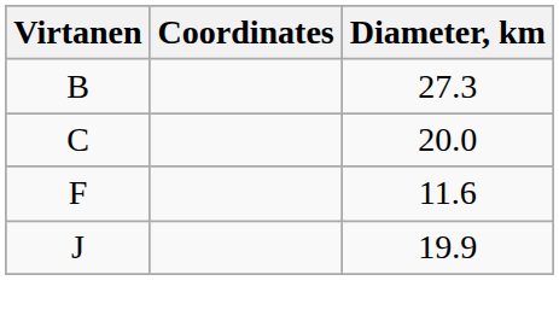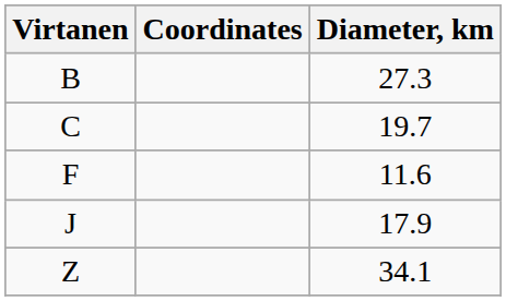 <table class="wikitable" style="text-align:center">
 <tr>
 <th>Virtanen</th>
 <th class="unsortable">Coordinates</th>
 <th>Diameter, km</th>
 </tr>
 <tr>
 <td>B</td>
 <td></td>
 <td>27.3</td>
 </tr>
 <tr>
 <td>C</td>
 <td></td>
-<td>20.0</td>
+<td>19.7</td>
 </tr>
 <tr>
 <td>F</td>
 <td></td>
 <td>11.6</td>
 </tr>
 <tr>
 <td>J</td>
 <td></td>
-<td>19.9</td>
+<td>17.9</td>
+</tr>
+<tr>
+<td>Z</td>
+<td></td>
+<td>34.1</td>
 </tr>
 </table>
